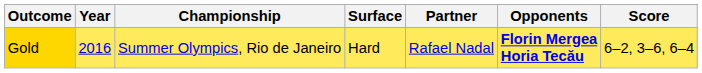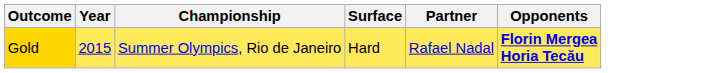 <table class="sortable wikitable">
 <tr>
 <th>Outcome</th>
 <th>Year</th>
 <th>Championship</th>
 <th>Surface</th>
 <th>Partner</th>
 <th>Opponents</th>
-<th class="unsortable">Score</th>
 </tr>
 <tr bgcolor=FFEA5C>
 <td bgcolor=gold>Gold</td>
-<td><a href='#'>2016</a></td>
+<td><a href='#'>2015</a></td>
 <td><a href='#'>Summer Olympics</a>, Rio de Janeiro</td>
 <td>Hard</td>
 <td> <a href='#'>Rafael Nadal</a></td>
 <td><strong> <a href='#'>Florin Mergea</a><br> <a href='#'>Horia Tecău</a></strong></td>
-<td>6–2, 3–6, 6–4</td>
 </tr>
 </table>
